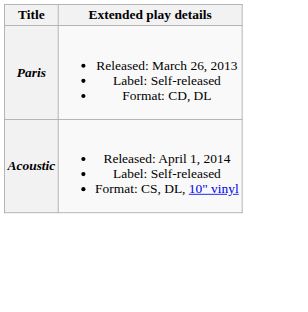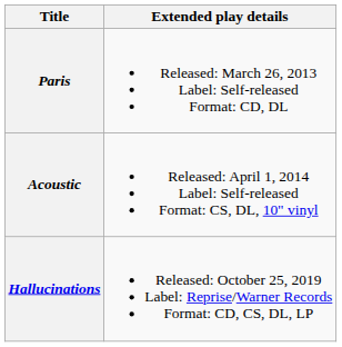 <table class="wikitable plainrowheaders" style="text-align:center;">
 <tr>
 <th scope="col">Title</th>
 <th scope="col">Extended play details</th>
 </tr>
 <tr>
 <th scope="row"><strong><em>Paris</em></strong></th>
 <td><br><ul><li>Released: March 26, 2013</li><li>Label: Self-released</li><li>Format: CD, DL</li></ul></td>
 </tr>
 <tr>
 <th scope="row"><strong><em>Acoustic</em></strong></th>
 <td><br><ul><li>Released: April 1, 2014</li><li>Label: Self-released</li><li>Format: CS, DL, <a href='#'>10" vinyl</a></li></ul></td>
 </tr>
+<tr>
+<th scope="row"><strong><em><a href='#'>Hallucinations</a></em></strong></th>
+<td><br><ul><li>Released: October 25, 2019</li><li>Label: <a href='#'>Reprise</a>/<a href='#'>Warner Records</a></li><li>Format: CD, CS, DL, LP</li></ul></td>
+</tr>
 </table>
